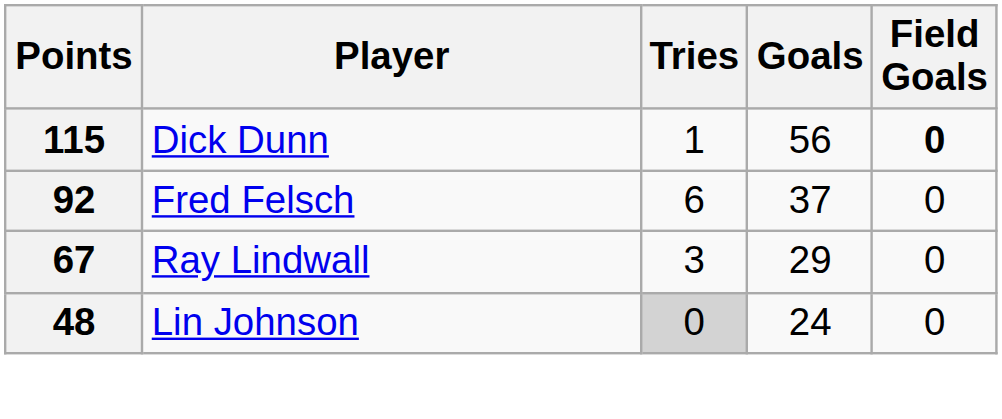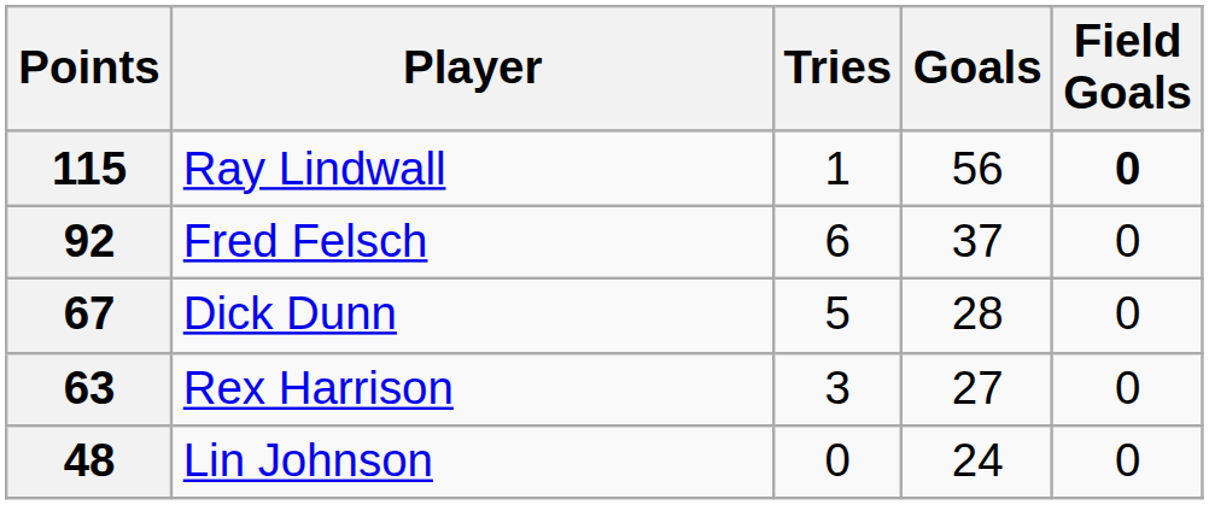 <table class="wikitable" style="text-align:left;">
 <tr>
 <th width=50>Points</th>
 <th width=200>Player</th>
 <th width=30>Tries</th>
 <th width=30>Goals</th>
 <th width=30>Field Goals</th>
 </tr>
 <tr>
 <th>115</th>
-<td> <a href='#'>Dick Dunn</a></td>
+<td> <a href='#'>Ray Lindwall</a></td>
 <td align=center>1</td>
 <td align=center>56</td>
 <td align=center><strong>0</strong></td>
 </tr>
 <tr>
 <th>92</th>
 <td> <a href='#'>Fred Felsch</a></td>
 <td align=center>6</td>
 <td align=center>37</td>
 <td align=center>0</td>
 </tr>
 <tr>
 <th>67</th>
-<td> <a href='#'>Ray Lindwall</a></td>
+<td> <a href='#'>Dick Dunn</a></td>
+<td align=center>5</td>
+<td align=center>28</td>
+<td align=center>0</td>
+</tr>
+<tr>
+<th>63</th>
+<td> <a href='#'>Rex Harrison</a></td>
 <td align=center>3</td>
-<td align=center>29</td>
+<td align=center>27</td>
 <td align=center>0</td>
 </tr>
 <tr>
 <th>48</th>
 <td> <a href='#'>Lin Johnson</a></td>
-<td align=center style="background: lightgrey;">0</td>
+<td align=center>0</td>
 <td align=center>24</td>
 <td align=center>0</td>
 </tr>
 </table>
